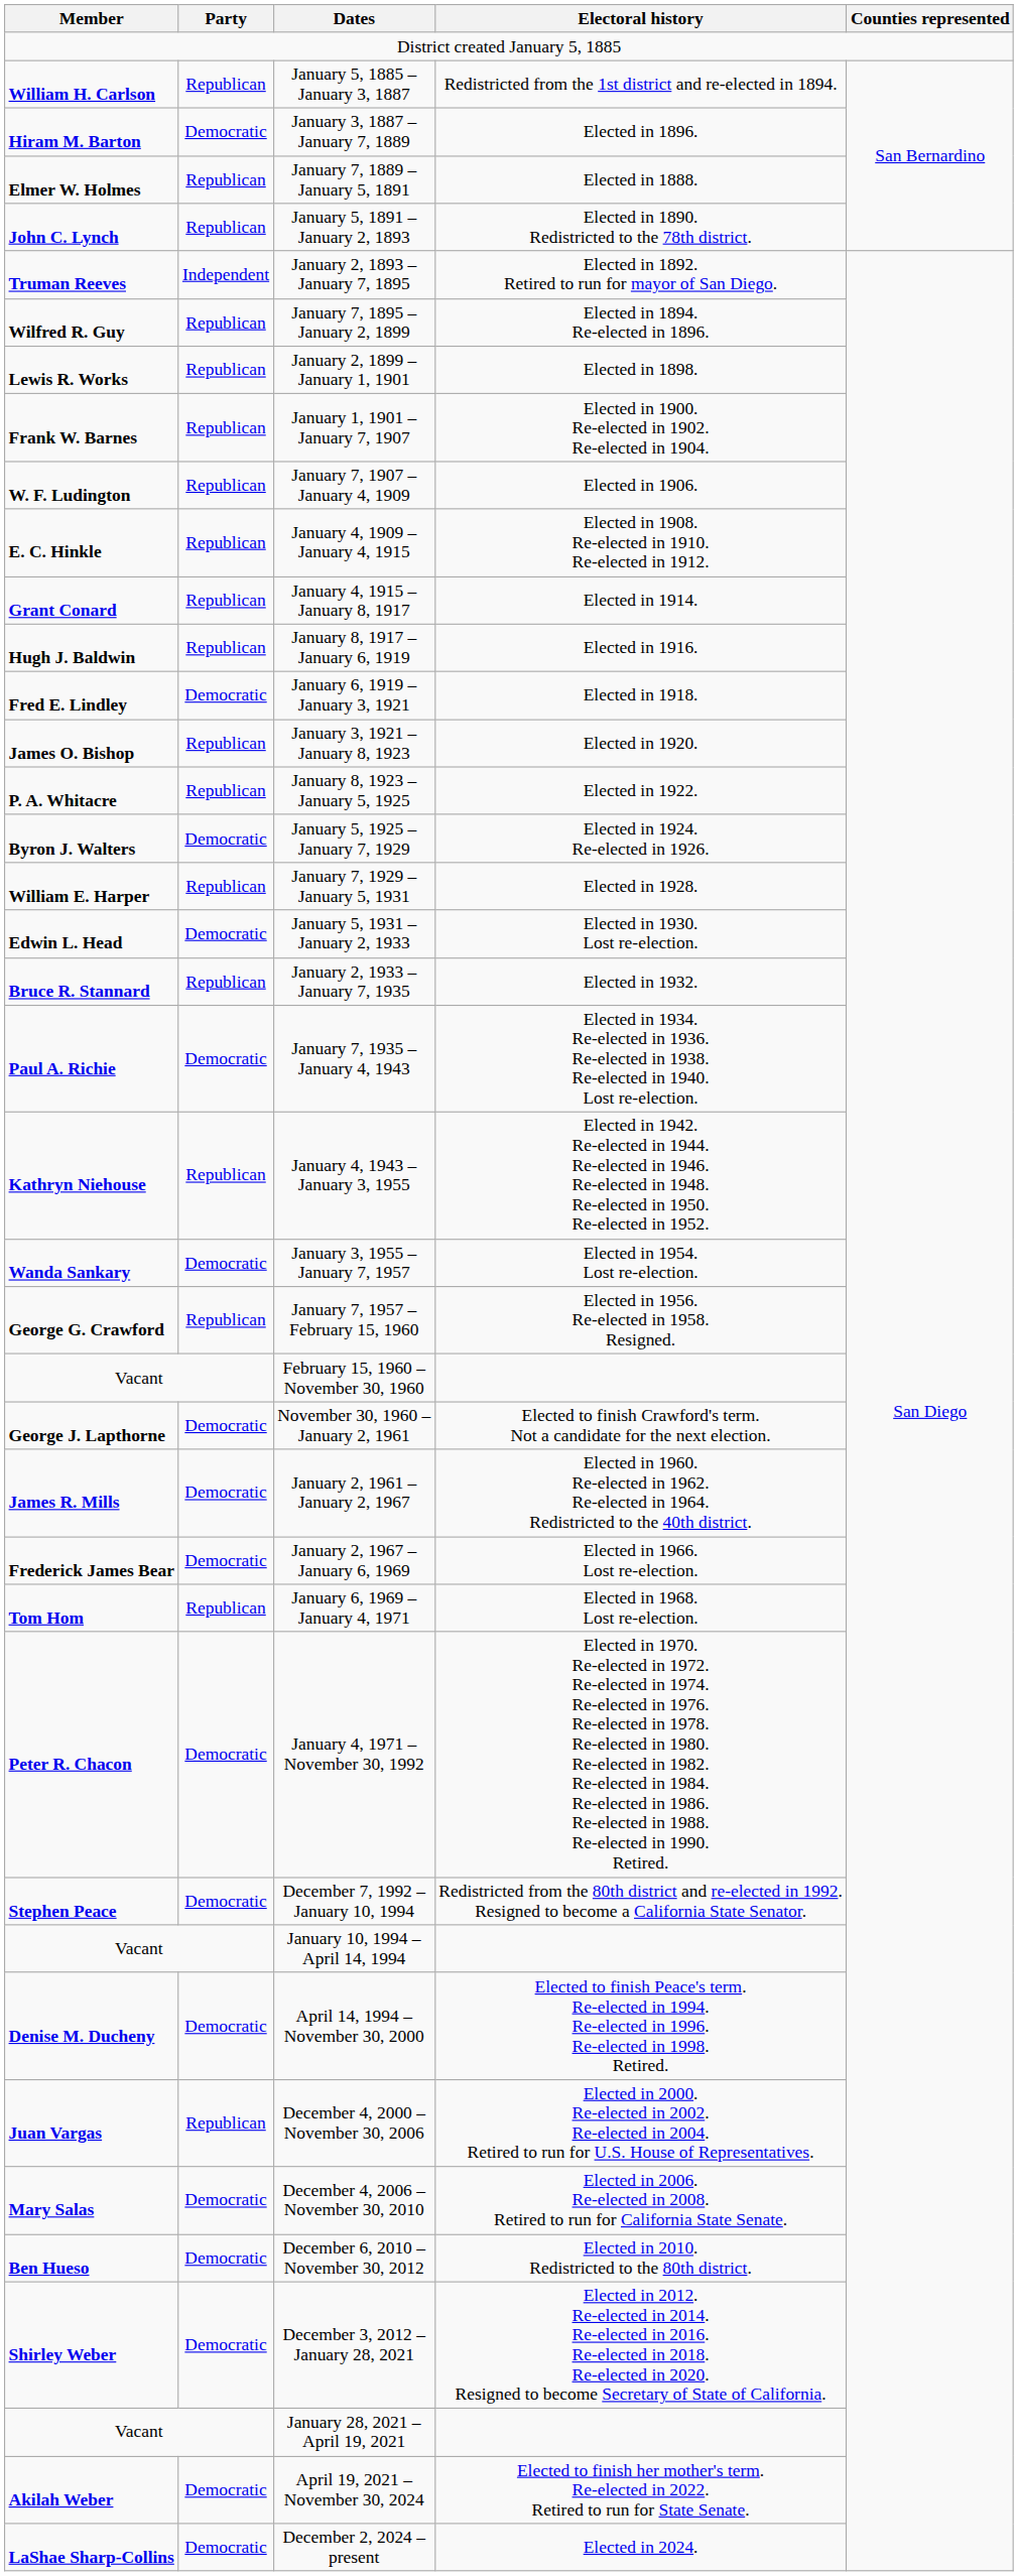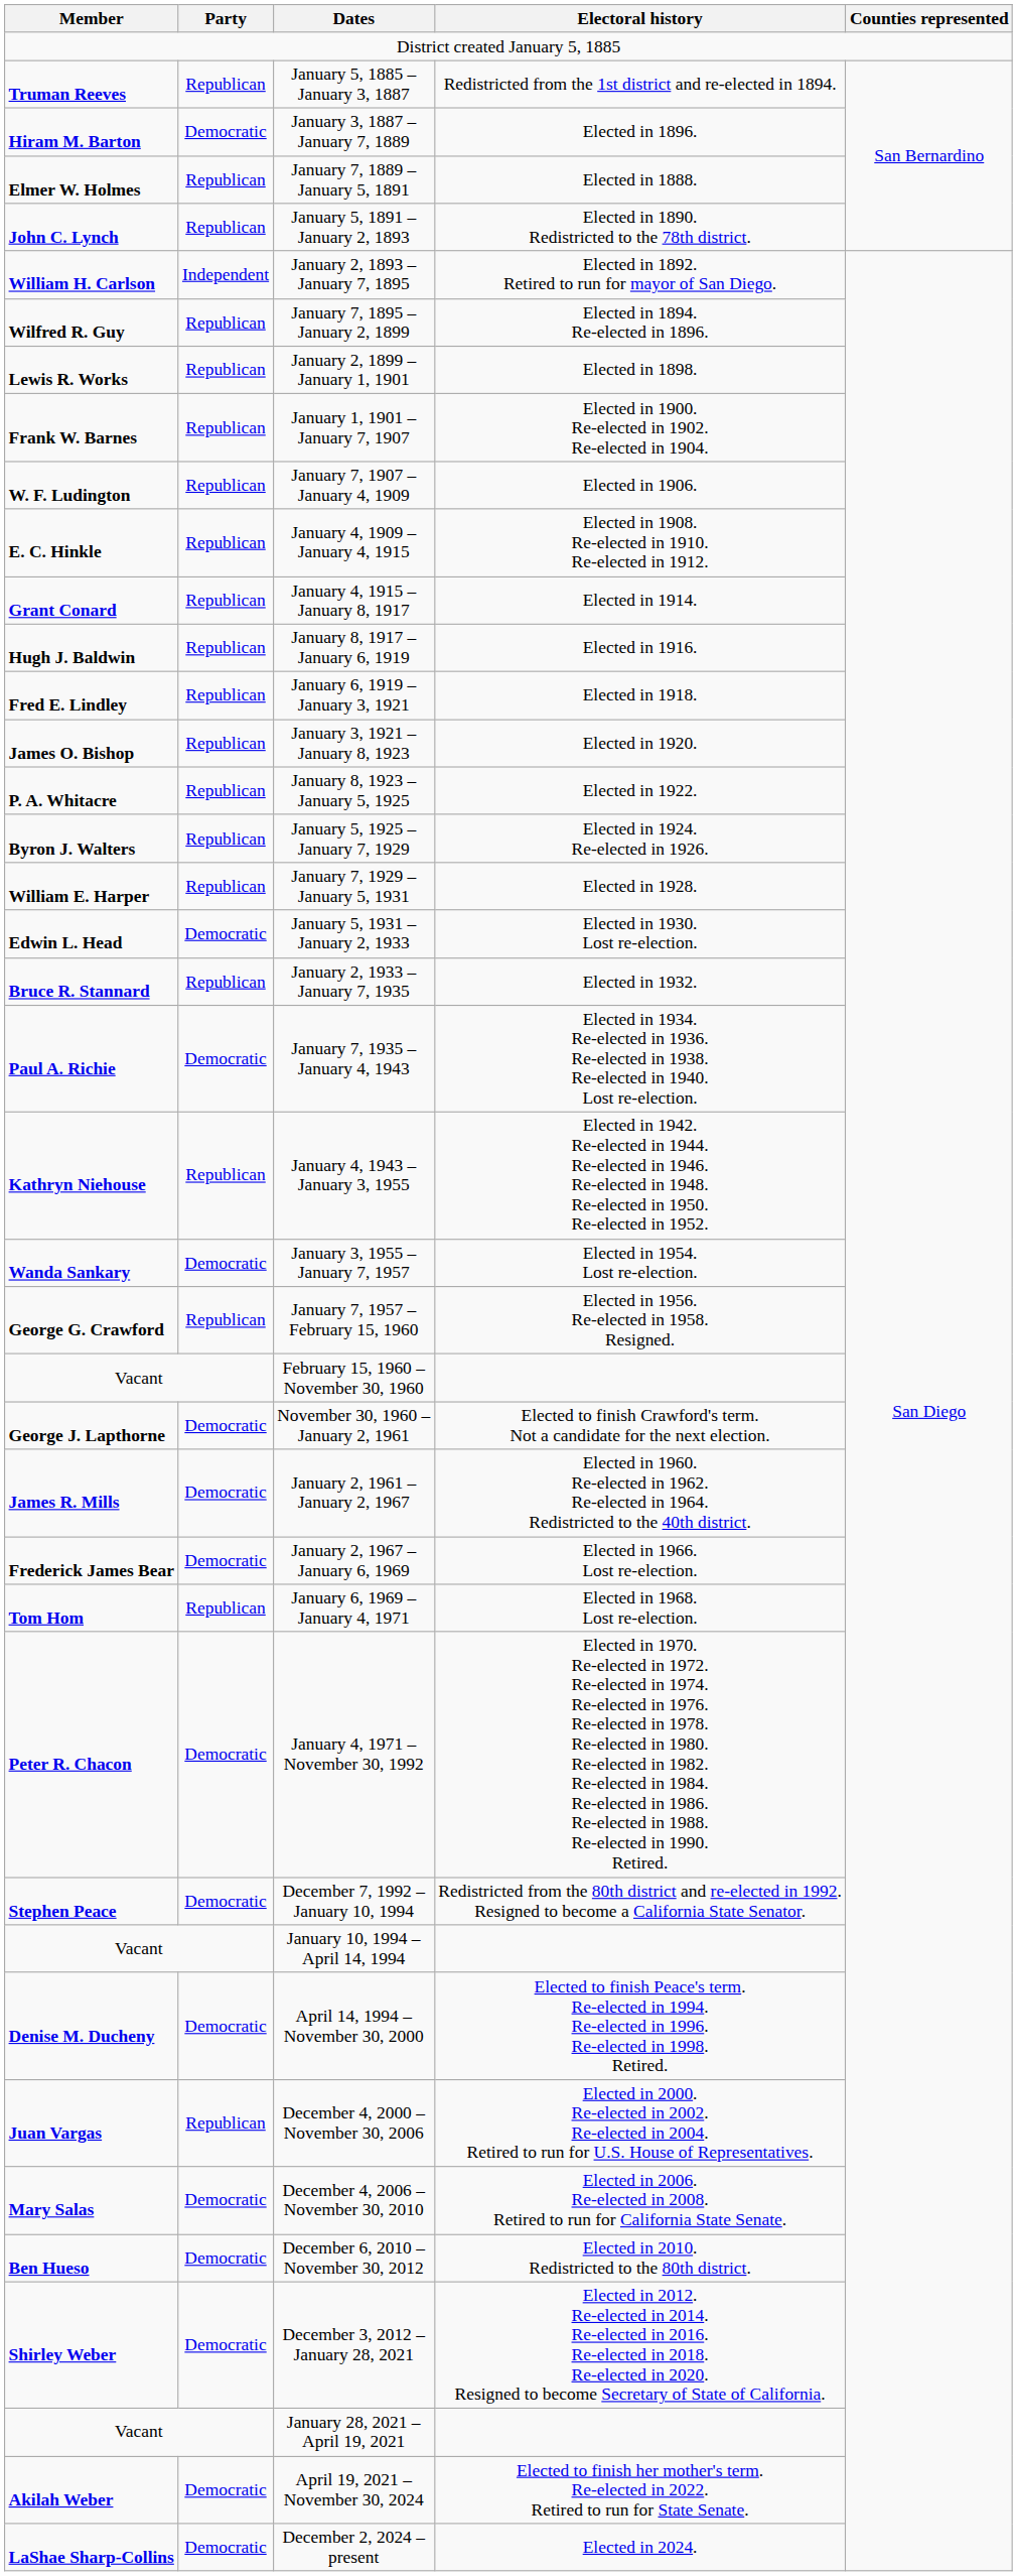 <table class=wikitable style="text-align:center">
 <tr>
 <th>Member</th>
 <th>Party</th>
 <th>Dates</th>
 <th>Electoral history</th>
 <th>Counties represented</th>
 </tr>
 <tr>
 <td colspan=5>District created January 5, 1885</td>
 </tr>
 <tr>
-<td align=left> <br> <strong><a href='#'>William H. Carlson</a></strong><br> </td>
+<td align=left> <br> <strong><a href='#'>Truman Reeves</a></strong> <br> </td>
 <td><a href='#'>Republican</a></td>
 <td>January 5, 1885 – <br> January 3, 1887</td>
 <td>Redistricted from the <a href='#'>1st district</a> and re-elected in 1894. <br> </td>
 <td rowspan="4"><a href='#'>San Bernardino</a></td>
 </tr>
 <tr>
 <td align=left><br> <strong><a href='#'>Hiram M. Barton</a></strong> <br> </td>
 <td><a href='#'>Democratic</a></td>
 <td>January 3, 1887 – <br> January 7, 1889</td>
 <td>Elected in 1896. <br> </td>
 </tr>
 <tr>
 <td align=left> <br> <strong>Elmer W. Holmes</strong><br> </td>
 <td><a href='#'>Republican</a></td>
 <td>January 7, 1889 – <br> January 5, 1891</td>
 <td>Elected in 1888. <br>  </td>
 </tr>
 <tr>
 <td align=left> <br> <strong><a href='#'>John C. Lynch</a></strong> <br> </td>
 <td><a href='#'>Republican</a></td>
 <td>January 5, 1891 – <br> January 2, 1893</td>
 <td>Elected in 1890. <br> Redistricted to the <a href='#'>78th district</a>.</td>
 </tr>
 <tr>
-<td align=left> <br> <strong><a href='#'>Truman Reeves</a></strong> <br> </td>
+<td align=left> <br> <strong><a href='#'>William H. Carlson</a></strong><br> </td>
 <td><a href='#'>Independent</a></td>
 <td>January 2, 1893 – <br> January 7, 1895</td>
 <td>Elected in 1892. <br> Retired to run for <a href='#'>mayor of San Diego</a>.</td>
 <td rowspan="35"><a href='#'>San Diego</a></td>
 </tr>
 <tr>
 <td align=left><br> <strong>Wilfred R. Guy</strong><br> </td>
 <td><a href='#'>Republican</a></td>
 <td>January 7, 1895 – <br> January 2, 1899</td>
 <td>Elected in 1894. <br> Re-elected in 1896. <br> </td>
 </tr>
 <tr>
 <td align=left> <br> <strong>Lewis R. Works</strong><br> </td>
 <td><a href='#'>Republican</a></td>
 <td>January 2, 1899 – <br> January 1, 1901</td>
 <td>Elected in 1898. <br> </td>
 </tr>
 <tr>
 <td align=left> <br> <strong>Frank W. Barnes</strong><br> </td>
 <td><a href='#'>Republican</a></td>
 <td>January 1, 1901 – <br> January 7, 1907</td>
 <td>Elected in 1900. <br> Re-elected in 1902. <br> Re-elected in 1904. <br></td>
 </tr>
 <tr>
 <td align=left> <br> <strong>W. F. Ludington</strong><br> </td>
 <td><a href='#'>Republican</a></td>
 <td>January 7, 1907 – <br> January 4, 1909</td>
 <td>Elected in 1906. <br></td>
 </tr>
 <tr>
 <td align=left> <br> <strong>E. C. Hinkle</strong><br> </td>
 <td><a href='#'>Republican</a></td>
 <td>January 4, 1909 – <br> January 4, 1915</td>
 <td>Elected in 1908. <br> Re-elected in 1910. <br> Re-elected in 1912. <br> </td>
 </tr>
 <tr>
 <td align=left> <br> <strong><a href='#'>Grant Conard</a></strong><br> </td>
 <td><a href='#'>Republican</a></td>
 <td>January 4, 1915 – <br> January 8, 1917</td>
 <td>Elected in 1914. <br> </td>
 </tr>
 <tr>
 <td align=left> <br> <strong>Hugh J. Baldwin</strong><br> </td>
 <td><a href='#'>Republican</a></td>
 <td>January 8, 1917 – <br> January 6, 1919</td>
 <td>Elected in 1916. <br> </td>
 </tr>
 <tr>
 <td align=left><br> <strong>Fred E. Lindley</strong><br> </td>
-<td><a href='#'>Democratic</a></td>
+<td><a href='#'>Republican</a></td>
 <td>January 6, 1919 – <br> January 3, 1921</td>
 <td>Elected in 1918. <br> </td>
 </tr>
 <tr>
 <td align=left><br> <strong>James O. Bishop</strong><br> </td>
 <td><a href='#'>Republican</a></td>
 <td>January 3, 1921 – <br> January 8, 1923</td>
 <td>Elected in 1920. <br> </td>
 </tr>
 <tr>
 <td align=left> <br> <strong>P. A. Whitacre</strong><br> </td>
 <td><a href='#'>Republican</a></td>
 <td>January 8, 1923 – <br> January 5, 1925</td>
 <td>Elected in 1922. <br> </td>
 </tr>
 <tr>
 <td align=left><br> <strong>Byron J. Walters</strong><br> </td>
-<td><a href='#'>Democratic</a></td>
+<td><a href='#'>Republican</a></td>
 <td>January 5, 1925 – <br> January 7, 1929</td>
 <td>Elected in 1924. <br> Re-elected in 1926. <br> </td>
 </tr>
 <tr>
 <td align=left> <br> <strong>William E. Harper</strong><br> </td>
 <td><a href='#'>Republican</a></td>
 <td>January 7, 1929 – <br> January 5, 1931</td>
 <td>Elected in 1928. <br> </td>
 </tr>
 <tr>
 <td align=left> <br> <strong>Edwin L. Head</strong><br> </td>
 <td><a href='#'>Democratic</a></td>
 <td>January 5, 1931 – <br> January 2, 1933</td>
 <td>Elected in 1930. <br>  Lost re-election.</td>
 </tr>
 <tr>
 <td align=left><br> <strong><a href='#'>Bruce R. Stannard</a></strong><br> </td>
 <td><a href='#'>Republican</a></td>
 <td>January 2, 1933 – <br> January 7, 1935</td>
 <td>Elected in 1932. <br> </td>
 </tr>
 <tr>
 <td align=left> <br> <strong><a href='#'>Paul A. Richie</a></strong><br> </td>
 <td><a href='#'>Democratic</a></td>
 <td>January 7, 1935 – <br> January 4, 1943</td>
 <td>Elected in 1934. <br> Re-elected in 1936. <br> Re-elected in 1938. <br> Re-elected in 1940. <br> Lost re-election.</td>
 </tr>
 <tr>
 <td align=left> <br> <strong><a href='#'>Kathryn Niehouse</a></strong><br> </td>
 <td><a href='#'>Republican</a></td>
 <td>January 4, 1943 – <br> January 3, 1955</td>
 <td>Elected in 1942. <br> Re-elected in 1944. <br> Re-elected in 1946. <br> Re-elected in 1948. <br> Re-elected in 1950. <br> Re-elected in 1952. <br> </td>
 </tr>
 <tr>
 <td align=left><br> <strong><a href='#'>Wanda Sankary</a></strong><br> </td>
 <td><a href='#'>Democratic</a></td>
 <td>January 3, 1955 – <br> January 7, 1957</td>
 <td>Elected in 1954. <br> Lost re-election.</td>
 </tr>
 <tr>
 <td align=left> <br> <strong>George G. Crawford</strong><br> </td>
 <td><a href='#'>Republican</a></td>
 <td>January 7, 1957 – <br> February 15, 1960</td>
 <td>Elected in 1956. <br> Re-elected in 1958. <br> Resigned.</td>
 </tr>
 <tr>
 <td colspan="2">Vacant</td>
 <td>February 15, 1960 – <br> November 30, 1960</td>
 <td></td>
 </tr>
 <tr>
 <td align=left><br> <strong>George J. Lapthorne</strong><br> </td>
 <td><a href='#'>Democratic</a></td>
 <td>November 30, 1960 – <br> January 2, 1961</td>
 <td>Elected to finish Crawford's term. <br> Not a candidate for the next election.</td>
 </tr>
 <tr>
 <td align=left> <br> <strong><a href='#'>James R. Mills</a></strong> <br> </td>
 <td><a href='#'>Democratic</a></td>
 <td>January 2, 1961 – <br> January 2, 1967</td>
 <td>Elected in 1960. <br> Re-elected in 1962. <br> Re-elected in 1964. <br> Redistricted to the <a href='#'>40th district</a>.</td>
 </tr>
 <tr>
 <td align=left> <br> <strong>Frederick James Bear</strong><br> </td>
 <td><a href='#'>Democratic</a></td>
 <td>January 2, 1967 – <br> January 6, 1969</td>
 <td>Elected in 1966. <br> Lost re-election.</td>
 </tr>
 <tr>
 <td align=left> <br> <strong><a href='#'>Tom Hom</a></strong> <br> </td>
 <td><a href='#'>Republican</a></td>
 <td>January 6, 1969 – <br> January 4, 1971</td>
 <td>Elected in 1968. <br> Lost re-election.</td>
 </tr>
 <tr>
 <td align=left> <br> <strong><a href='#'>Peter R. Chacon</a></strong><br> </td>
 <td><a href='#'>Democratic</a></td>
 <td>January 4, 1971 – <br> November 30, 1992</td>
 <td>Elected in 1970. <br> Re-elected in 1972. <br> Re-elected in 1974. <br> Re-elected in 1976. <br> Re-elected in 1978. <br> Re-elected in 1980. <br> Re-elected in 1982. <br> Re-elected in 1984. <br> Re-elected in 1986. <br> Re-elected in 1988. <br> Re-elected in 1990. <br> Retired.</td>
 </tr>
 <tr>
 <td align=left> <br> <strong><a href='#'>Stephen Peace</a></strong> <br> </td>
 <td><a href='#'>Democratic</a></td>
 <td>December 7, 1992 – <br> January 10, 1994</td>
 <td>Redistricted from the <a href='#'>80th district</a> and <a href='#'>re-elected in 1992</a>. <br>Resigned to become a <a href='#'>California State Senator</a>.</td>
 </tr>
 <tr>
 <td colspan="2">Vacant</td>
 <td>January 10, 1994 – <br> April 14, 1994</td>
 <td></td>
 </tr>
 <tr>
 <td align=left> <br> <strong><a href='#'>Denise M. Ducheny</a></strong> <br> </td>
 <td><a href='#'>Democratic</a></td>
 <td>April 14, 1994 – <br> November 30, 2000</td>
 <td><a href='#'>Elected to finish Peace's term</a>. <br> <a href='#'>Re-elected in 1994</a>. <br> <a href='#'>Re-elected in 1996</a>. <br> <a href='#'>Re-elected in 1998</a>. <br> Retired.</td>
 </tr>
 <tr>
 <td align=left> <br> <strong><a href='#'>Juan Vargas</a></strong> <br> </td>
 <td><a href='#'>Republican</a></td>
 <td>December 4, 2000 – <br> November 30, 2006</td>
 <td><a href='#'>Elected in 2000</a>. <br> <a href='#'>Re-elected in 2002</a>. <br> <a href='#'>Re-elected in 2004</a>. <br> Retired to run for <a href='#'>U.S. House of Representatives</a>.</td>
 </tr>
 <tr>
 <td align=left> <br> <strong><a href='#'>Mary Salas</a></strong> <br> </td>
 <td><a href='#'>Democratic</a></td>
 <td>December 4, 2006 – <br> November 30, 2010</td>
 <td><a href='#'>Elected in 2006</a>. <br> <a href='#'>Re-elected in 2008</a>. <br> Retired to run for <a href='#'>California State Senate</a>.</td>
 </tr>
 <tr>
 <td align=left> <br> <strong><a href='#'>Ben Hueso</a></strong> <br> </td>
 <td><a href='#'>Democratic</a></td>
 <td>December 6, 2010 – <br> November 30, 2012</td>
 <td><a href='#'>Elected in 2010</a>. <br> Redistricted to the <a href='#'>80th district</a>.</td>
 </tr>
 <tr>
 <td align=left> <br> <strong><a href='#'>Shirley Weber</a></strong> <br> </td>
 <td><a href='#'>Democratic</a></td>
 <td>December 3, 2012 – <br> January 28, 2021</td>
 <td><a href='#'>Elected in 2012</a>. <br> <a href='#'>Re-elected in 2014</a>. <br> <a href='#'>Re-elected in 2016</a>. <br> <a href='#'>Re-elected in 2018</a>. <br> <a href='#'>Re-elected in 2020</a>. <br> Resigned to become <a href='#'>Secretary of State of California</a>.</td>
 </tr>
 <tr>
 <td colspan="2">Vacant</td>
 <td>January 28, 2021 – <br> April 19, 2021</td>
 <td></td>
 </tr>
 <tr>
 <td align=left> <br> <strong><a href='#'>Akilah Weber</a></strong> <br> </td>
 <td><a href='#'>Democratic</a></td>
 <td>April 19, 2021 –<br> November 30, 2024</td>
 <td><a href='#'>Elected to finish her mother's term</a>. <br> <a href='#'>Re-elected in 2022</a>. <br> Retired to run for <a href='#'>State Senate</a>.</td>
 </tr>
 <tr>
 <td align=left> <br> <strong><a href='#'>LaShae Sharp-Collins</a></strong> <br> </td>
 <td><a href='#'>Democratic</a></td>
 <td>December 2, 2024 – <br> present</td>
 <td><a href='#'>Elected in 2024</a>.</td>
 </tr>
 </table>
